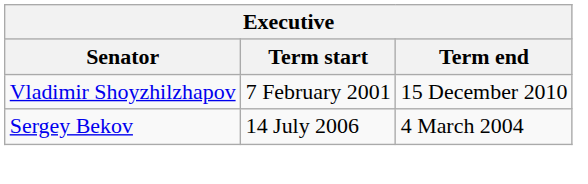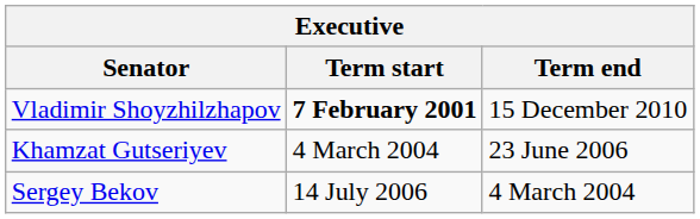 <table class="wikitable sortable">
 <tr>
 <th colspan=3>Executive</th>
 </tr>
 <tr>
 <th>Senator</th>
 <th>Term start</th>
 <th>Term end</th>
 </tr>
 <tr>
 <td><a href='#'>Vladimir Shoyzhilzhapov</a></td>
-<td>7 February 2001</td>
+<td><strong>7 February 2001</strong></td>
 <td>15 December 2010</td>
+</tr>
+<tr>
+<td><a href='#'>Khamzat Gutseriyev</a></td>
+<td>4 March 2004</td>
+<td>23 June 2006</td>
 </tr>
 <tr>
 <td><a href='#'>Sergey Bekov</a></td>
 <td>14 July 2006</td>
 <td>4 March 2004</td>
 </tr>
 </table>
